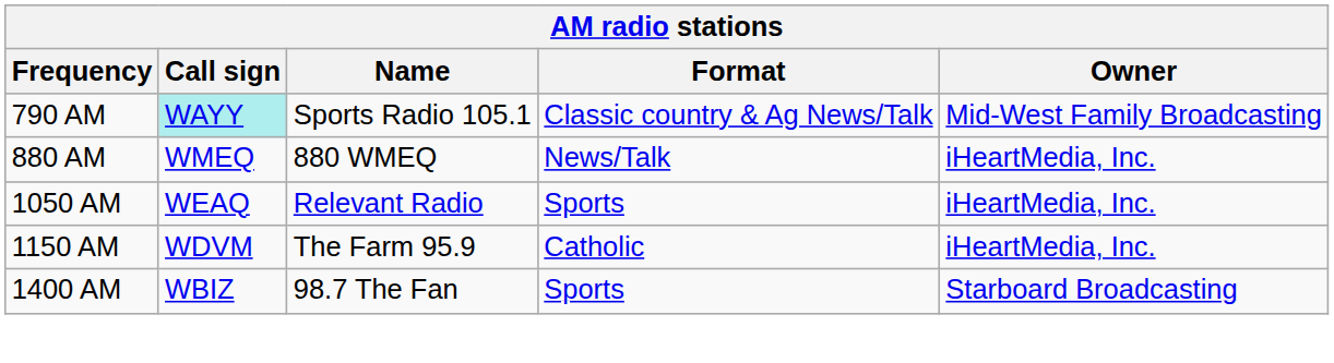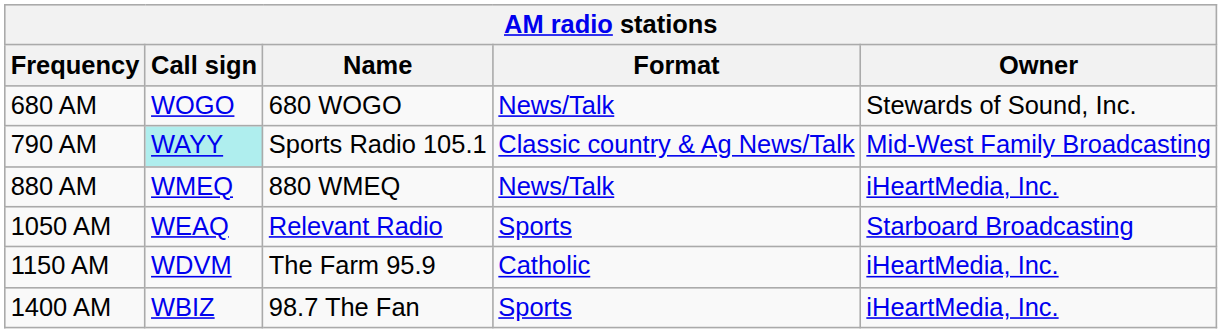 <table class="wikitable">
 <tr>
 <th style="text-align:center;" colspan="5"><strong><a href='#'>AM radio</a> stations</strong></th>
 </tr>
 <tr>
 <th>Frequency</th>
 <th>Call sign</th>
 <th>Name</th>
 <th>Format</th>
 <th>Owner</th>
+</tr>
+<tr>
+<td>680 AM</td>
+<td><a href='#'>WOGO</a></td>
+<td>680 WOGO</td>
+<td><a href='#'>News/Talk</a></td>
+<td>Stewards of Sound, Inc.</td>
 </tr>
 <tr>
 <td>790 AM</td>
 <td style="background: paleturquoise;"><a href='#'>WAYY</a></td>
 <td>Sports Radio 105.1</td>
 <td><a href='#'>Classic country & Ag News/Talk</a></td>
 <td><a href='#'>Mid-West Family Broadcasting</a></td>
 </tr>
 <tr>
 <td>880 AM</td>
 <td><a href='#'>WMEQ</a></td>
 <td>880 WMEQ</td>
 <td><a href='#'>News/Talk</a></td>
 <td><a href='#'>iHeartMedia, Inc.</a></td>
 </tr>
 <tr>
 <td>1050 AM</td>
 <td><a href='#'>WEAQ</a></td>
 <td><a href='#'>Relevant Radio</a></td>
 <td><a href='#'>Sports</a></td>
-<td><a href='#'>iHeartMedia, Inc.</a></td>
+<td><a href='#'>Starboard Broadcasting</a></td>
 </tr>
 <tr>
 <td>1150 AM</td>
 <td><a href='#'>WDVM</a></td>
 <td>The Farm 95.9</td>
 <td><a href='#'>Catholic</a></td>
 <td><a href='#'>iHeartMedia, Inc.</a></td>
 </tr>
 <tr>
 <td>1400 AM</td>
 <td><a href='#'>WBIZ</a></td>
 <td>98.7 The Fan</td>
 <td><a href='#'>Sports</a></td>
-<td><a href='#'>Starboard Broadcasting</a></td>
+<td><a href='#'>iHeartMedia, Inc.</a></td>
 </tr>
 </table>
